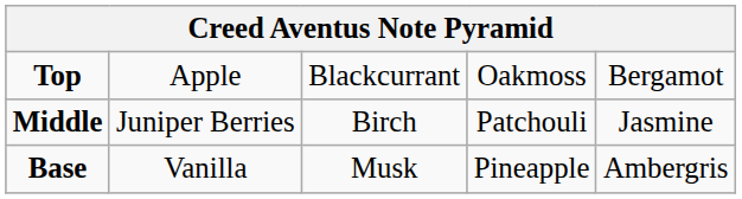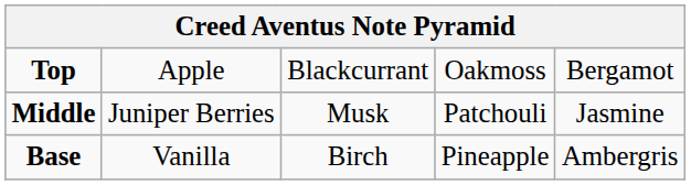 <table class="wikitable"  style="margin: auto;">
 <tr>
 <th colspan=7>Creed Aventus Note Pyramid</th>
 </tr>
 <tr>
 <td align=center><strong>Top</strong></td>
 <td align=center>Apple</td>
 <td align=center>Blackcurrant</td>
 <td align=center>Oakmoss</td>
 <td align=center>Bergamot</td>
 </tr>
 <tr>
 <td align=center><strong>Middle</strong></td>
 <td align=center>Juniper Berries</td>
-<td align=center>Birch</td>
+<td align=center>Musk</td>
 <td align=center>Patchouli</td>
 <td align=center>Jasmine</td>
 </tr>
 <tr>
 <td align=center><strong>Base</strong></td>
 <td align=center>Vanilla</td>
-<td align=center>Musk</td>
+<td align=center>Birch</td>
 <td align=center>Pineapple</td>
 <td align=center>Ambergris</td>
 </tr>
 </table>
